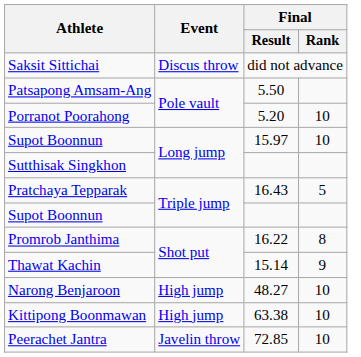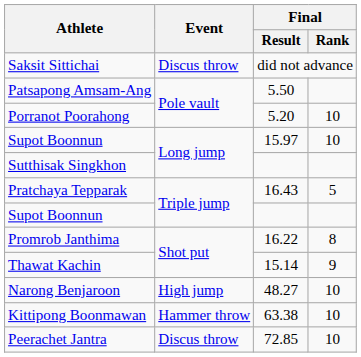 <table class="wikitable" style="font-size:90%">
 <tr>
 <th rowspan="2">Athlete</th>
 <th rowspan="2">Event</th>
 <th colspan="2">Final</th>
 </tr>
 <tr style="font-size:95%">
 <th>Result</th>
 <th>Rank</th>
 </tr>
 <tr align=center>
 <td align=left><a href='#'>Saksit Sittichai</a></td>
 <td style="text-align:left;"><a href='#'>Discus throw</a></td>
 <td colspan=2>did not advance</td>
 </tr>
 <tr align=center>
 <td align=left><a href='#'>Patsapong Amsam-Ang</a></td>
 <td style="text-align:left;" rowspan="2"><a href='#'>Pole vault</a></td>
 <td>5.50</td>
 <td></td>
 </tr>
 <tr align=center>
 <td align=left><a href='#'>Porranot Poorahong</a></td>
 <td>5.20</td>
 <td>10</td>
 </tr>
 <tr align=center>
 <td align=left><a href='#'>Supot Boonnun</a></td>
 <td style="text-align:left;" rowspan="2"><a href='#'>Long jump</a></td>
 <td>15.97</td>
 <td>10</td>
 </tr>
 <tr align=center>
 <td align=left><a href='#'>Sutthisak Singkhon</a></td>
 <td></td>
 <td></td>
 </tr>
 <tr align=center>
 <td align=left><a href='#'>Pratchaya Tepparak</a></td>
 <td style="text-align:left;" rowspan="2"><a href='#'>Triple jump</a></td>
 <td>16.43</td>
 <td>5</td>
 </tr>
 <tr align=center>
 <td align=left><a href='#'>Supot Boonnun</a></td>
 <td></td>
 <td></td>
 </tr>
 <tr align=center>
 <td align=left><a href='#'>Promrob Janthima</a></td>
 <td style="text-align:left;" rowspan="2"><a href='#'>Shot put</a></td>
 <td>16.22</td>
 <td>8</td>
 </tr>
 <tr align=center>
 <td align=left><a href='#'>Thawat Kachin</a></td>
 <td>15.14</td>
 <td>9</td>
 </tr>
 <tr align=center>
 <td align=left><a href='#'>Narong Benjaroon</a></td>
 <td style="text-align:left;"><a href='#'>High jump</a></td>
 <td>48.27</td>
 <td>10</td>
 </tr>
 <tr align=center>
 <td align=left><a href='#'>Kittipong Boonmawan</a></td>
-<td style="text-align:left;"><a href='#'>High jump</a></td>
+<td style="text-align:left;"><a href='#'>Hammer throw</a></td>
 <td>63.38</td>
 <td>10</td>
 </tr>
 <tr align=center>
 <td align=left><a href='#'>Peerachet Jantra</a></td>
-<td style="text-align:left;"><a href='#'>Javelin throw</a></td>
+<td style="text-align:left;"><a href='#'>Discus throw</a></td>
 <td>72.85</td>
 <td>10</td>
 </tr>
 </table>
